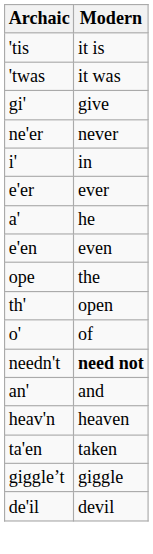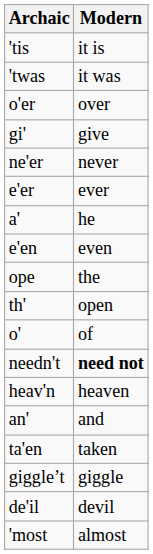 <table class="wikitable">
 <tr>
 <th>Archaic</th>
 <th>Modern</th>
 </tr>
 <tr>
 <td>'tis</td>
 <td>it is</td>
 </tr>
 <tr>
 <td>'twas</td>
 <td>it was</td>
 </tr>
 <tr>
+<td>o'er</td>
+<td>over</td>
+</tr>
+<tr>
 <td>gi'</td>
 <td>give</td>
 </tr>
 <tr>
 <td>ne'er</td>
 <td>never</td>
-</tr>
-<tr>
-<td>i'</td>
-<td>in</td>
 </tr>
 <tr>
 <td>e'er</td>
 <td>ever</td>
 </tr>
 <tr>
 <td>a'</td>
 <td>he</td>
 </tr>
 <tr>
 <td>e'en</td>
 <td>even</td>
 </tr>
 <tr>
 <td>ope</td>
 <td>the</td>
 </tr>
 <tr>
 <td>th'</td>
 <td>open</td>
 </tr>
 <tr>
 <td>o'</td>
 <td>of</td>
 </tr>
 <tr>
 <td>needn't</td>
 <td><strong>need not</strong></td>
 </tr>
 <tr>
+<td>heav'n</td>
+<td>heaven</td>
+</tr>
+<tr>
 <td>an'</td>
 <td>and</td>
-</tr>
-<tr>
-<td>heav'n</td>
-<td>heaven</td>
 </tr>
 <tr>
 <td>ta'en</td>
 <td>taken</td>
 </tr>
 <tr>
 <td>giggle’t</td>
 <td>giggle</td>
 </tr>
 <tr>
 <td>de'il</td>
 <td>devil</td>
 </tr>
+<tr>
+<td>'most</td>
+<td>almost</td>
+</tr>
 </table>
